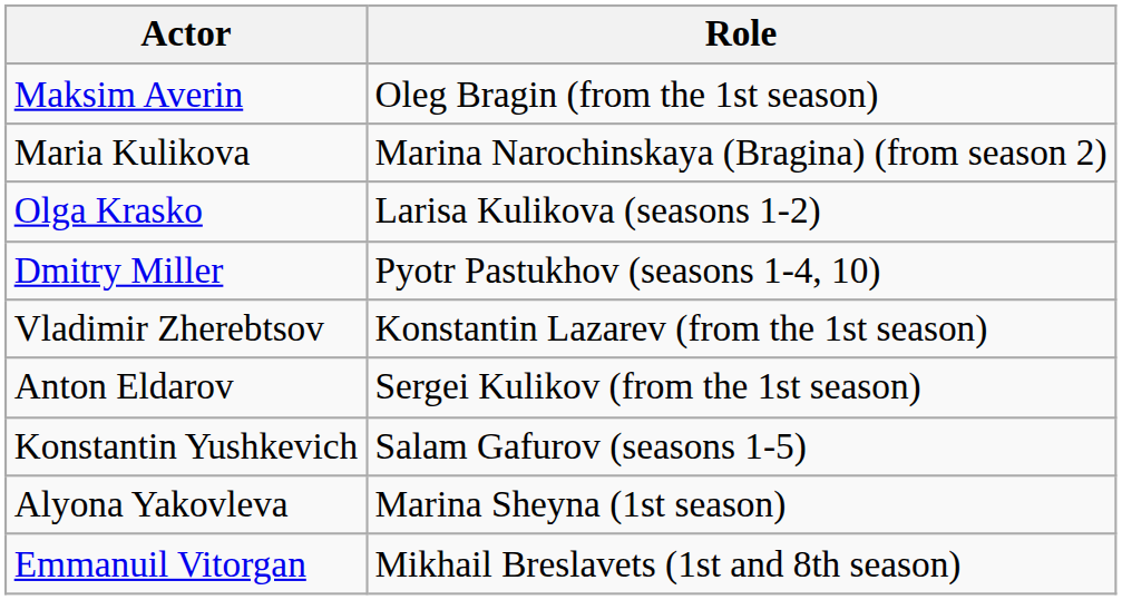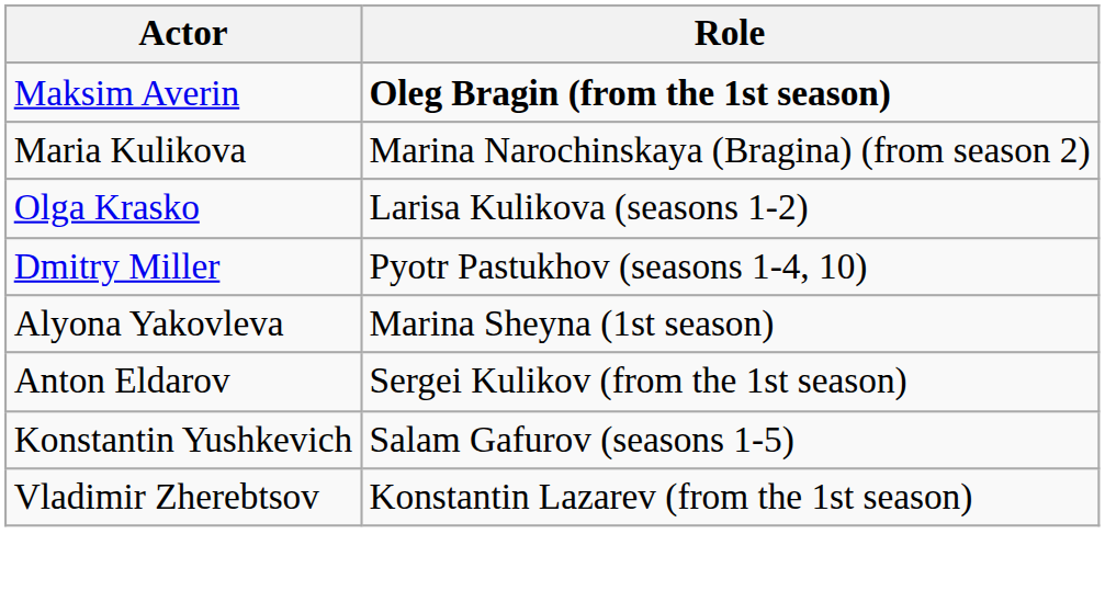 <table class="wikitable sortable">
 <tr>
 <th>Actor</th>
 <th>Role</th>
 </tr>
 <tr>
 <td><a href='#'>Maksim Averin</a></td>
-<td>Oleg Bragin (from the 1st season)<br></td>
+<td><strong>Oleg Bragin (from the 1st season)<br></strong></td>
 </tr>
 <tr>
 <td>Maria Kulikova</td>
 <td>Marina Narochinskaya (Bragina) (from season 2)<br></td>
 </tr>
 <tr>
 <td><a href='#'>Olga Krasko</a></td>
 <td>Larisa Kulikova (seasons 1-2)<br></td>
 </tr>
 <tr>
 <td><a href='#'>Dmitry Miller</a></td>
 <td>Pyotr Pastukhov (seasons 1-4, 10)<br></td>
 </tr>
 <tr>
-<td>Vladimir Zherebtsov</td>
-<td>Konstantin Lazarev (from the 1st season)<br></td>
+<td>Alyona Yakovleva</td>
+<td>Marina Sheyna (1st season)<br></td>
 </tr>
 <tr>
 <td>Anton Eldarov</td>
 <td>Sergei Kulikov (from the 1st season)<br></td>
 </tr>
 <tr>
 <td>Konstantin Yushkevich</td>
 <td>Salam Gafurov (seasons 1-5)<br></td>
 </tr>
 <tr>
-<td>Alyona Yakovleva</td>
-<td>Marina Sheyna (1st season)<br></td>
-</tr>
-<tr>
-<td><a href='#'>Emmanuil Vitorgan</a></td>
-<td>Mikhail Breslavets (1st and 8th season)<br></td>
+<td>Vladimir Zherebtsov</td>
+<td>Konstantin Lazarev (from the 1st season)<br></td>
 </tr>
 </table>
